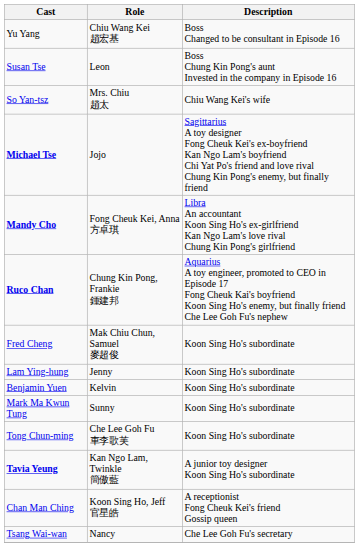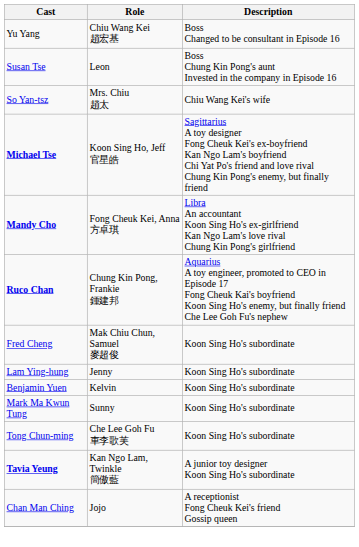 <table class="wikitable" width="65%">
 <tr>
 <th>Cast</th>
 <th>Role</th>
 <th>Description</th>
 </tr>
 <tr>
 <td>Yu Yang</td>
 <td>Chiu Wang Kei<br>趙宏基</td>
 <td>Boss<br>Changed to be consultant in Episode 16</td>
 </tr>
 <tr>
 <td><a href='#'>Susan Tse</a></td>
 <td>Leon</td>
 <td>Boss<br>Chung Kin Pong's aunt<br>Invested in the company in Episode 16</td>
 </tr>
 <tr>
 <td><a href='#'>So Yan-tsz</a></td>
 <td>Mrs. Chiu<br>趙太</td>
 <td>Chiu Wang Kei's wife</td>
 </tr>
 <tr>
 <td><strong><a href='#'>Michael Tse</a></strong></td>
-<td>Jojo</td>
+<td>Koon Sing Ho, Jeff<br>官星皓</td>
 <td><a href='#'>Sagittarius</a><br>A toy designer<br>Fong Cheuk Kei's ex-boyfriend<br>Kan Ngo Lam's boyfriend<br>Chi Yat Po's friend and love rival<br>Chung Kin Pong's enemy, but finally friend</td>
 </tr>
 <tr>
 <td><strong><a href='#'>Mandy Cho</a></strong></td>
 <td>Fong Cheuk Kei, Anna<br>方卓琪</td>
 <td><a href='#'>Libra</a><br>An accountant<br>Koon Sing Ho's ex-girlfriend<br>Kan Ngo Lam's love rival<br>Chung Kin Pong's girlfriend</td>
 </tr>
 <tr>
 <td><strong><a href='#'>Ruco Chan</a></strong></td>
 <td>Chung Kin Pong, Frankie<br>鍾建邦</td>
 <td><a href='#'>Aquarius</a><br>A toy engineer, promoted to CEO in Episode 17<br>Fong Cheuk Kai's boyfriend<br>Koon Sing Ho's enemy, but finally friend<br>Che Lee Goh Fu's nephew</td>
 </tr>
 <tr>
 <td><a href='#'>Fred Cheng</a></td>
 <td>Mak Chiu Chun, Samuel<br>麥超俊</td>
 <td>Koon Sing Ho's subordinate</td>
 </tr>
 <tr>
 <td><a href='#'>Lam Ying-hung</a></td>
 <td>Jenny</td>
 <td>Koon Sing Ho's subordinate</td>
 </tr>
 <tr>
 <td><a href='#'>Benjamin Yuen</a></td>
 <td>Kelvin</td>
 <td>Koon Sing Ho's subordinate</td>
 </tr>
 <tr>
 <td><a href='#'>Mark Ma Kwun Tung</a></td>
 <td>Sunny</td>
 <td>Koon Sing Ho's subordinate</td>
 </tr>
 <tr>
 <td><a href='#'>Tong Chun-ming</a></td>
 <td>Che Lee Goh Fu<br>車李歌芙</td>
 <td>Koon Sing Ho's subordinate</td>
 </tr>
 <tr>
 <td><strong><a href='#'>Tavia Yeung</a></strong></td>
 <td>Kan Ngo Lam, Twinkle<br>簡傲藍</td>
 <td>A junior toy designer<br>Koon Sing Ho's subordinate</td>
 </tr>
 <tr>
 <td><a href='#'>Chan Man Ching</a></td>
-<td>Koon Sing Ho, Jeff<br>官星皓</td>
+<td>Jojo</td>
 <td>A receptionist<br>Fong Cheuk Kei's friend<br>Gossip queen</td>
-</tr>
-<tr>
-<td><a href='#'>Tsang Wai-wan</a></td>
-<td>Nancy</td>
-<td>Che Lee Goh Fu's secretary</td>
 </tr>
 <tr>
 </tr>
 </table>
